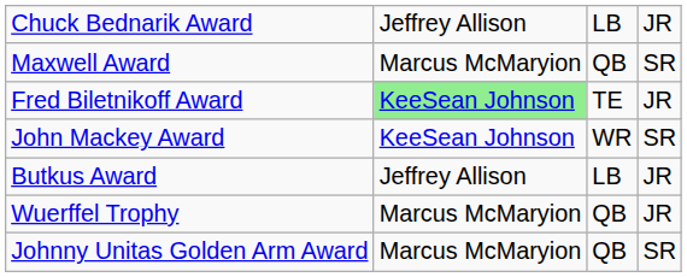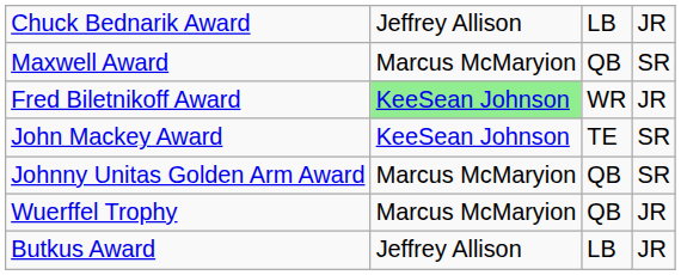 <table class="wikitable">
 <tr>
 <td><a href='#'>Chuck Bednarik Award</a></td>
 <td>Jeffrey Allison</td>
 <td>LB</td>
 <td>JR</td>
 </tr>
 <tr>
 <td><a href='#'>Maxwell Award</a></td>
 <td>Marcus McMaryion</td>
 <td>QB</td>
 <td>SR</td>
 </tr>
 <tr>
 <td><a href='#'>Fred Biletnikoff Award</a></td>
 <td style="background: lightgreen;"><a href='#'>KeeSean Johnson</a></td>
-<td>TE</td>
+<td>WR</td>
 <td>JR</td>
 </tr>
 <tr>
 <td><a href='#'>John Mackey Award</a></td>
 <td><a href='#'>KeeSean Johnson</a></td>
-<td>WR</td>
+<td>TE</td>
 <td>SR</td>
 </tr>
 <tr>
-<td><a href='#'>Butkus Award</a></td>
-<td>Jeffrey Allison</td>
-<td>LB</td>
-<td>JR</td>
+<td><a href='#'>Johnny Unitas Golden Arm Award</a></td>
+<td>Marcus McMaryion</td>
+<td>QB</td>
+<td>SR</td>
 </tr>
 <tr>
 <td><a href='#'>Wuerffel Trophy</a></td>
 <td>Marcus McMaryion</td>
 <td>QB</td>
 <td>JR</td>
 </tr>
 <tr>
-<td><a href='#'>Johnny Unitas Golden Arm Award</a></td>
-<td>Marcus McMaryion</td>
-<td>QB</td>
-<td>SR</td>
+<td><a href='#'>Butkus Award</a></td>
+<td>Jeffrey Allison</td>
+<td>LB</td>
+<td>JR</td>
 </tr>
 </table>
